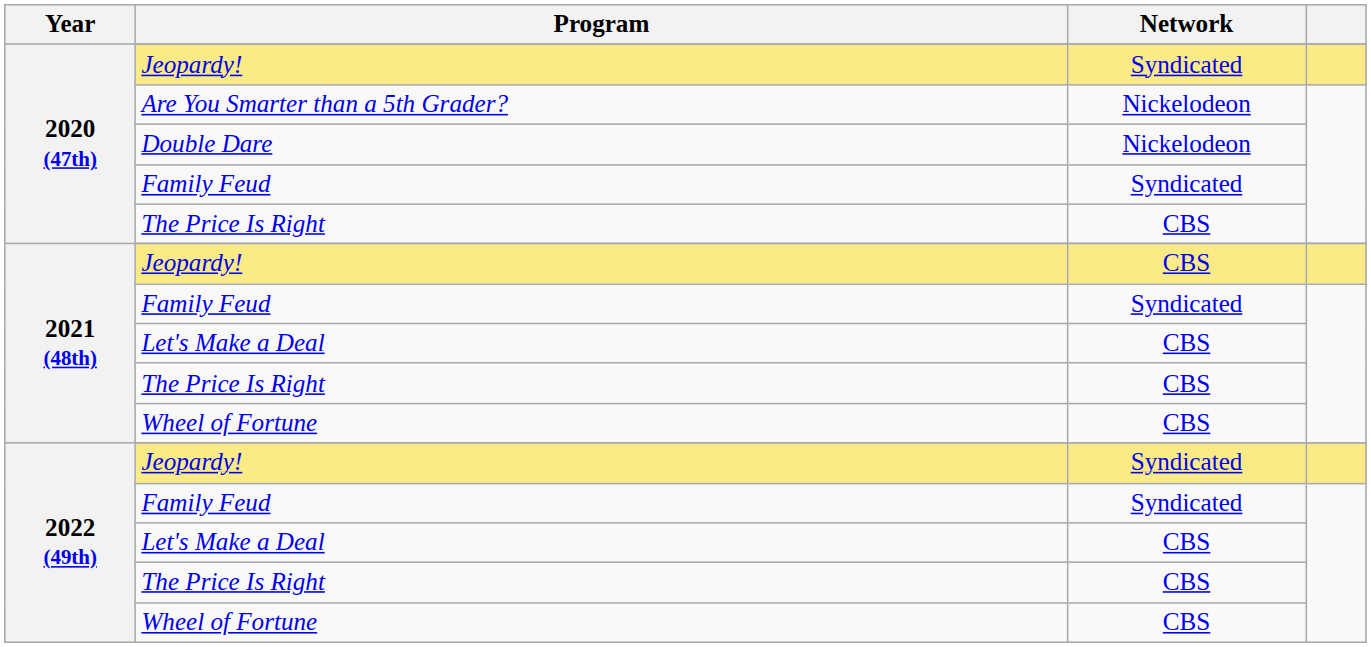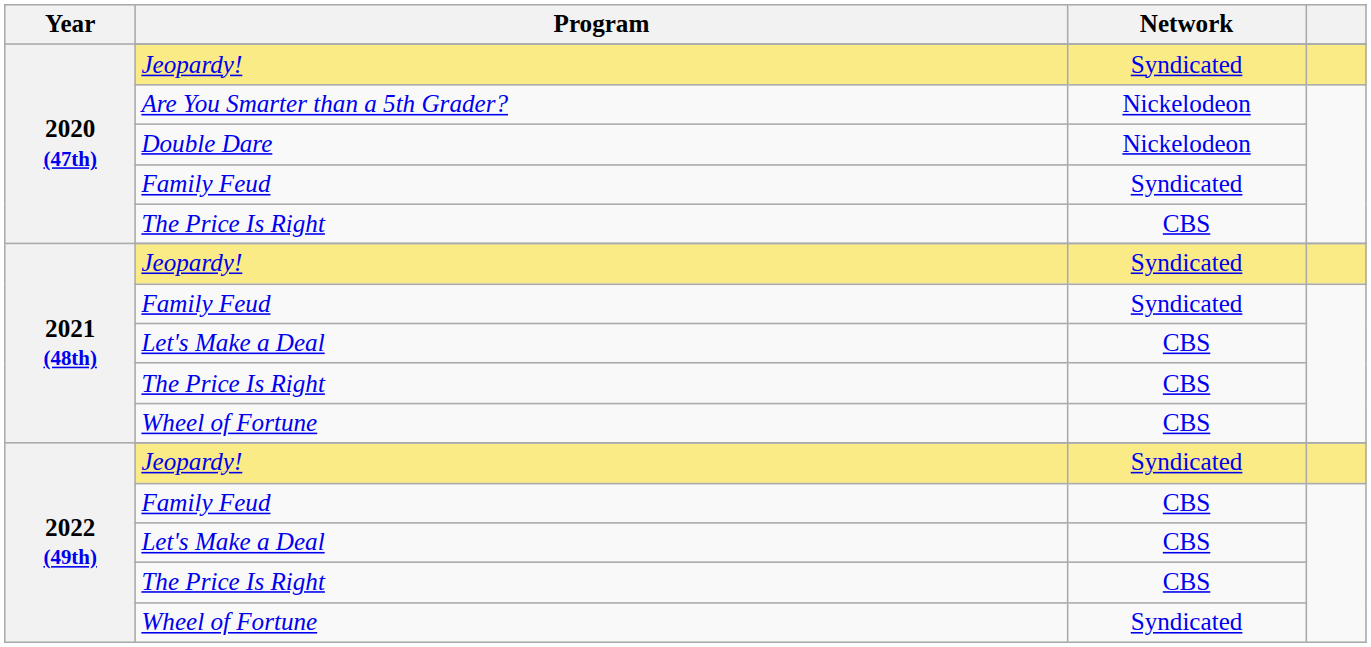 <table class="wikitable">
 <tr>
 <th width="4%">Year</th>
 <th width="31%">Program</th>
 <th width="6%">Network</th>
 <th style="width:2%;"></th>
 </tr>
 <tr>
 <th scope="row" rowspan=6 style="text-align:center">2020 <br><small><a href='#'>(47th)</a></small></th>
 </tr>
 <tr style="background:#FAEB86">
 <td><em><a href='#'>Jeopardy!</a></em> </td>
 <td style="text-align:center;"><a href='#'>Syndicated</a></td>
 <td style="text-align:center;"></td>
 </tr>
 <tr>
 <td><em><a href='#'>Are You Smarter than a 5th Grader?</a></em></td>
 <td style="text-align:center;"><a href='#'>Nickelodeon</a></td>
 <td rowspan=4 style="text-align:center;"></td>
 </tr>
 <tr>
 <td><em><a href='#'>Double Dare</a></em></td>
 <td style="text-align:center;"><a href='#'>Nickelodeon</a></td>
 </tr>
 <tr>
 <td><em><a href='#'>Family Feud</a></em></td>
 <td style="text-align:center;"><a href='#'>Syndicated</a></td>
 </tr>
 <tr>
 <td><em><a href='#'>The Price Is Right</a></em></td>
 <td style="text-align:center;"><a href='#'>CBS</a></td>
 </tr>
 <tr>
 <th scope="row" rowspan=6 style="text-align:center">2021 <br><small><a href='#'>(48th)</a></small></th>
 </tr>
 <tr style="background:#FAEB86">
 <td><em><a href='#'>Jeopardy!</a></em> </td>
-<td style="text-align:center;"><a href='#'>CBS</a></td>
+<td style="text-align:center;"><a href='#'>Syndicated</a></td>
 <td style="text-align:center;"></td>
 </tr>
 <tr>
 <td><em><a href='#'>Family Feud</a></em></td>
 <td style="text-align:center;"><a href='#'>Syndicated</a></td>
 <td rowspan=4 style="text-align:center;"></td>
 </tr>
 <tr>
 <td><em><a href='#'>Let's Make a Deal</a></em></td>
 <td style="text-align:center;"><a href='#'>CBS</a></td>
 </tr>
 <tr>
 <td><em><a href='#'>The Price Is Right</a></em></td>
 <td style="text-align:center;"><a href='#'>CBS</a></td>
 </tr>
 <tr>
 <td><em><a href='#'>Wheel of Fortune</a></em></td>
 <td style="text-align:center;"><a href='#'>CBS</a></td>
 </tr>
 <tr>
 <th scope="row" rowspan=6 style="text-align:center">2022 <br><small><a href='#'>(49th)</a></small></th>
 </tr>
 <tr style="background:#FAEB86">
 <td><em><a href='#'>Jeopardy!</a></em> </td>
 <td style="text-align:center;"><a href='#'>Syndicated</a></td>
 <td></td>
 </tr>
 <tr>
 <td><em><a href='#'>Family Feud</a></em></td>
-<td style="text-align:center;"><a href='#'>Syndicated</a></td>
+<td style="text-align:center;"><a href='#'>CBS</a></td>
 <td rowspan=5></td>
 </tr>
 <tr>
 <td><em><a href='#'>Let's Make a Deal</a></em></td>
 <td style="text-align:center;"><a href='#'>CBS</a></td>
 </tr>
 <tr>
 <td><em><a href='#'>The Price Is Right</a></em></td>
 <td style="text-align:center;"><a href='#'>CBS</a></td>
 </tr>
 <tr>
 <td><em><a href='#'>Wheel of Fortune</a></em></td>
-<td style="text-align:center;"><a href='#'>CBS</a></td>
+<td style="text-align:center;"><a href='#'>Syndicated</a></td>
 </tr>
 </table>
